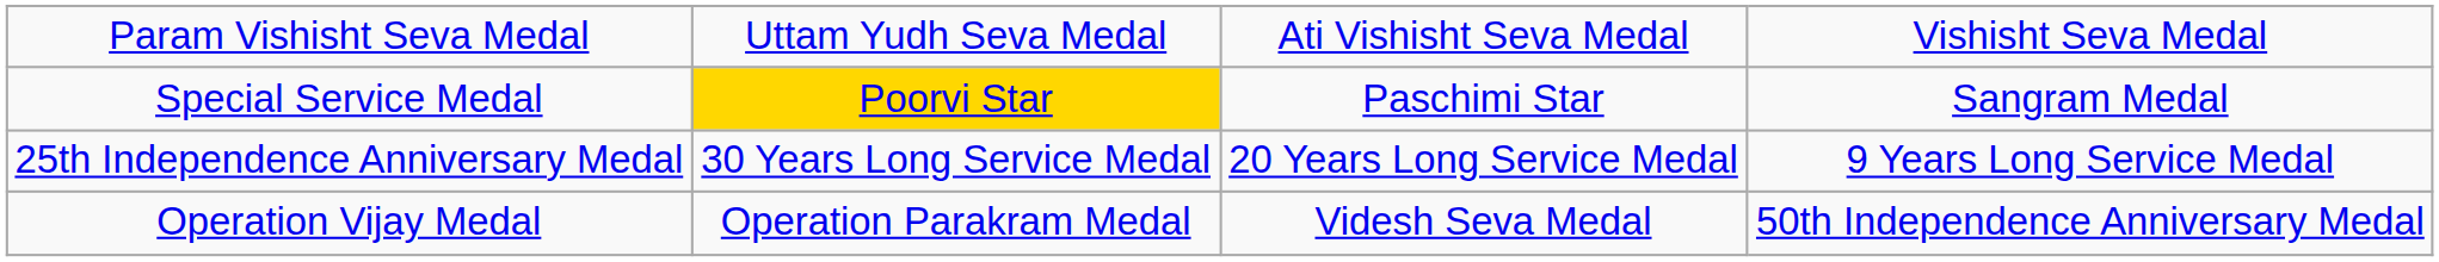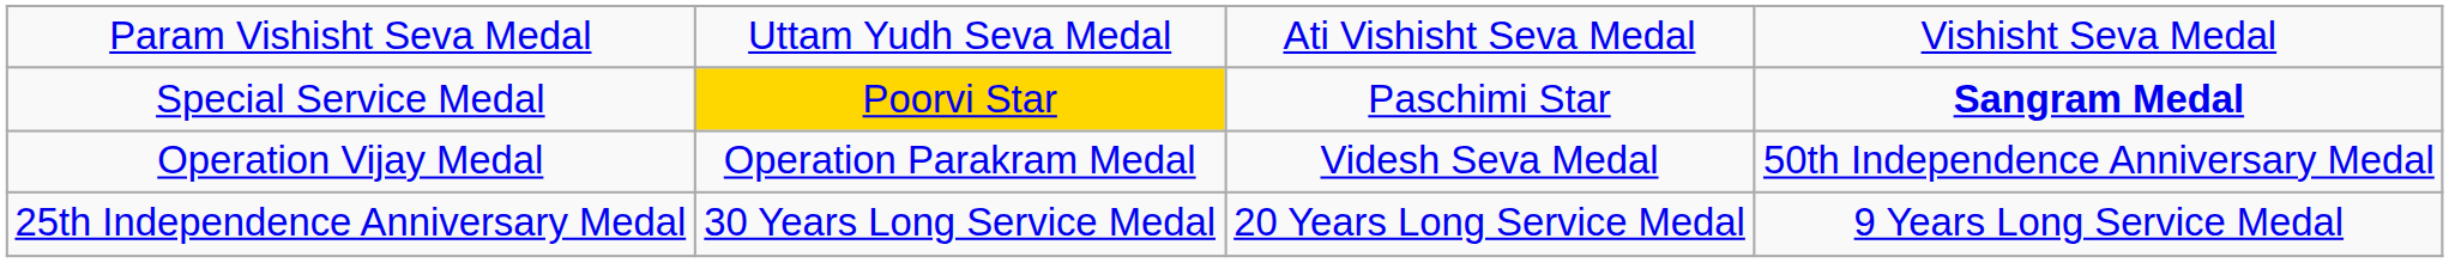 <table class="wikitable" style="margin:1em auto; text-align:center;">
 <tr>
 <td><a href='#'>Param Vishisht Seva Medal</a></td>
 <td><a href='#'>Uttam Yudh Seva Medal</a></td>
 <td><a href='#'>Ati Vishisht Seva Medal</a></td>
 <td><a href='#'>Vishisht Seva Medal</a></td>
 </tr>
 <tr>
 <td><a href='#'>Special Service Medal</a></td>
 <td style="background: gold;"><a href='#'>Poorvi Star</a></td>
 <td><a href='#'>Paschimi Star</a></td>
-<td><a href='#'>Sangram Medal</a></td>
+<td><strong><a href='#'>Sangram Medal</a></strong></td>
+</tr>
+<tr>
+<td><a href='#'>Operation Vijay Medal</a></td>
+<td><a href='#'>Operation Parakram Medal</a></td>
+<td><a href='#'>Videsh Seva Medal</a></td>
+<td><a href='#'>50th Independence Anniversary Medal</a></td>
 </tr>
 <tr>
 <td><a href='#'>25th Independence Anniversary Medal</a></td>
 <td><a href='#'>30 Years Long Service Medal</a></td>
 <td><a href='#'>20 Years Long Service Medal</a></td>
 <td><a href='#'>9 Years Long Service Medal</a></td>
 </tr>
-<tr>
-<td><a href='#'>Operation Vijay Medal</a></td>
-<td><a href='#'>Operation Parakram Medal</a></td>
-<td><a href='#'>Videsh Seva Medal</a></td>
-<td><a href='#'>50th Independence Anniversary Medal</a></td>
-</tr>
 </table>
